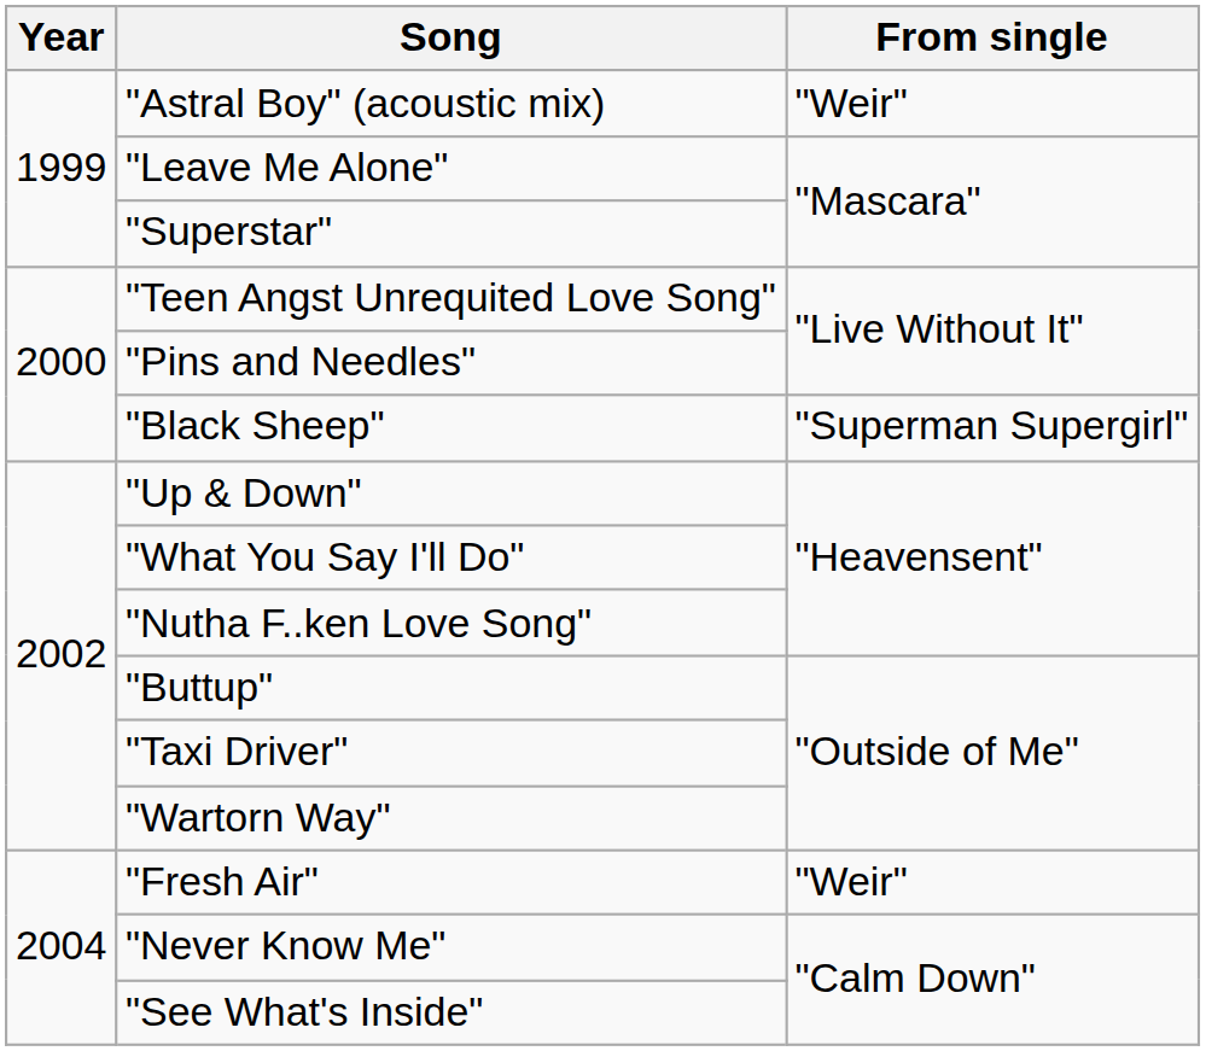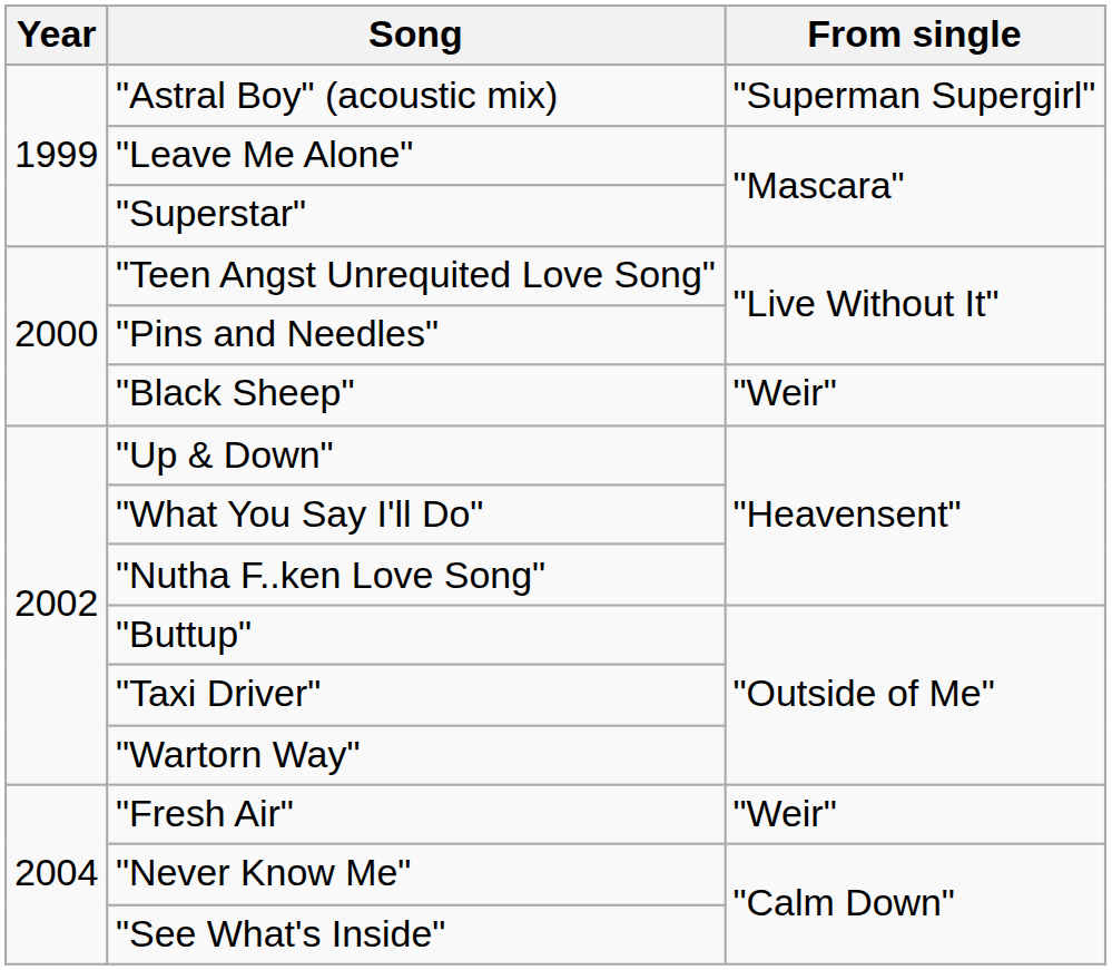 <table class="wikitable">
 <tr>
 <th align="center">Year</th>
 <th align="center">Song</th>
 <th align="center">From single</th>
 </tr>
 <tr>
 <td align="center" rowspan=3>1999</td>
 <td>"Astral Boy" (acoustic mix)</td>
-<td align="left" rowspan=1>"Weir"</td>
+<td>"Superman Supergirl"</td>
 </tr>
 <tr>
 <td>"Leave Me Alone"</td>
 <td align="left" rowspan=2>"Mascara"</td>
 </tr>
 <tr>
 <td>"Superstar"</td>
 </tr>
 <tr>
 <td align="center" rowspan=3>2000</td>
 <td>"Teen Angst Unrequited Love Song"</td>
 <td align="left" rowspan=2>"Live Without It"</td>
 </tr>
 <tr>
 <td>"Pins and Needles"</td>
 </tr>
 <tr>
 <td>"Black Sheep"</td>
-<td>"Superman Supergirl"</td>
+<td align="left" rowspan=1>"Weir"</td>
 </tr>
 <tr>
 <td align="center" rowspan=6>2002</td>
 <td>"Up & Down"</td>
 <td align="left" rowspan=3>"Heavensent"</td>
 </tr>
 <tr>
 <td>"What You Say I'll Do"</td>
 </tr>
 <tr>
 <td>"Nutha F..ken Love Song"</td>
 </tr>
 <tr>
 <td>"Buttup"</td>
 <td align="left" rowspan=3>"Outside of Me"</td>
 </tr>
 <tr>
 <td>"Taxi Driver"</td>
 </tr>
 <tr>
 <td>"Wartorn Way"</td>
 </tr>
 <tr>
 <td align="left" rowspan=3>2004</td>
 <td>"Fresh Air"</td>
 <td align="left" rowspan=1>"Weir"</td>
 </tr>
 <tr>
 <td>"Never Know Me"</td>
 <td align="left" rowspan=2>"Calm Down"</td>
 </tr>
 <tr>
 <td>"See What's Inside"</td>
 </tr>
 </table>
